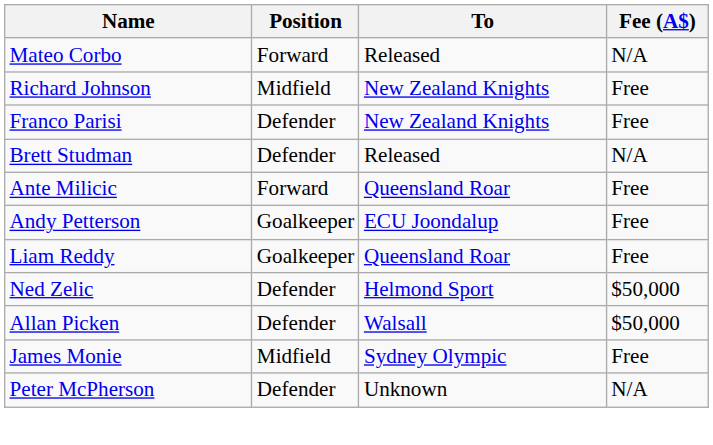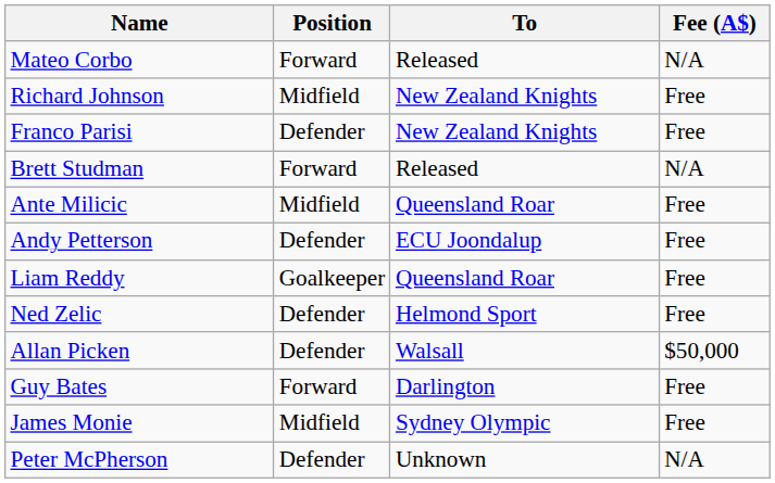 <table class="wikitable">
 <tr>
 <th width=180>Name</th>
 <th width=70>Position</th>
 <th width=180>To</th>
 <th width=70>Fee (<a href='#'>A$</a>)</th>
 </tr>
 <tr>
 <td> <a href='#'>Mateo Corbo</a></td>
 <td>Forward</td>
 <td>Released</td>
 <td>N/A</td>
 </tr>
 <tr>
 <td> <a href='#'>Richard Johnson</a></td>
 <td>Midfield</td>
 <td> <a href='#'>New Zealand Knights</a></td>
 <td>Free</td>
 </tr>
 <tr>
 <td> <a href='#'>Franco Parisi</a></td>
 <td>Defender</td>
 <td> <a href='#'>New Zealand Knights</a></td>
 <td>Free</td>
 </tr>
 <tr>
 <td> <a href='#'>Brett Studman</a></td>
-<td>Defender</td>
+<td>Forward</td>
 <td>Released</td>
 <td>N/A</td>
 </tr>
 <tr>
 <td> <a href='#'>Ante Milicic</a></td>
-<td>Forward</td>
+<td>Midfield</td>
 <td> <a href='#'>Queensland Roar</a></td>
 <td>Free</td>
 </tr>
 <tr>
 <td> <a href='#'>Andy Petterson</a></td>
-<td>Goalkeeper</td>
+<td>Defender</td>
 <td> <a href='#'>ECU Joondalup</a></td>
 <td>Free</td>
 </tr>
 <tr>
 <td> <a href='#'>Liam Reddy</a></td>
 <td>Goalkeeper</td>
 <td> <a href='#'>Queensland Roar</a></td>
 <td>Free</td>
 </tr>
 <tr>
 <td> <a href='#'>Ned Zelic</a></td>
 <td>Defender</td>
 <td> <a href='#'>Helmond Sport</a></td>
-<td>$50,000</td>
+<td>Free</td>
 </tr>
 <tr>
 <td> <a href='#'>Allan Picken</a></td>
 <td>Defender</td>
 <td> <a href='#'>Walsall</a></td>
 <td>$50,000</td>
+</tr>
+<tr>
+<td> <a href='#'>Guy Bates</a></td>
+<td>Forward</td>
+<td> <a href='#'>Darlington</a></td>
+<td>Free</td>
 </tr>
 <tr>
 <td> <a href='#'>James Monie</a></td>
 <td>Midfield</td>
 <td> <a href='#'>Sydney Olympic</a></td>
 <td>Free</td>
 </tr>
 <tr>
 <td> <a href='#'>Peter McPherson</a></td>
 <td>Defender</td>
 <td>Unknown</td>
 <td>N/A</td>
 </tr>
 </table>
